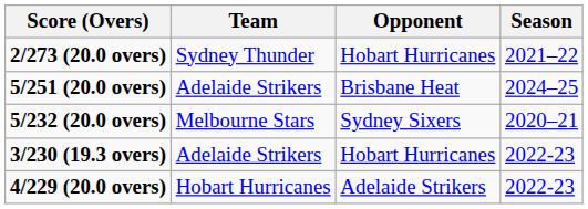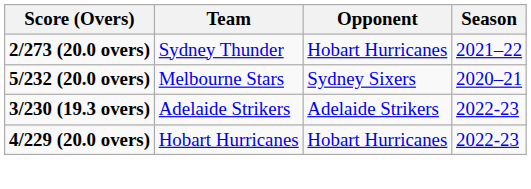 <table class="wikitable" style="text-align:center">
 <tr>
 <th>Score (Overs)</th>
 <th>Team</th>
 <th>Opponent</th>
 <th>Season</th>
 </tr>
 <tr>
 <td><strong>2/273 (20.0 overs)</strong></td>
 <td style="text-align:left"><a href='#'>Sydney Thunder</a></td>
 <td style="text-align:left"><a href='#'>Hobart Hurricanes</a></td>
 <td style="text-align:left"><a href='#'>2021–22</a></td>
 </tr>
 <tr>
-<td><strong>5/251 (20.0 overs)</strong></td>
-<td style="text-align:left"><a href='#'>Adelaide Strikers</a></td>
-<td style="text-align:left"><a href='#'>Brisbane Heat</a></td>
-<td style="text-align:left"><a href='#'>2024–25</a></td>
-</tr>
-<tr>
 <td><strong>5/232 (20.0 overs)</strong></td>
 <td style="text-align:left"><a href='#'>Melbourne Stars</a></td>
 <td style="text-align:left"><a href='#'>Sydney Sixers</a></td>
 <td style="text-align:left"><a href='#'>2020–21</a></td>
 </tr>
 <tr>
 <td><strong>3/230 (19.3 overs)</strong></td>
 <td style="text-align:left"><a href='#'>Adelaide Strikers</a></td>
-<td style="text-align:left"><a href='#'>Hobart Hurricanes</a></td>
+<td style="text-align:left"><a href='#'>Adelaide Strikers</a></td>
 <td style="text-align:left"><a href='#'>2022-23</a></td>
 </tr>
 <tr>
 <td><strong>4/229 (20.0 overs)</strong></td>
 <td style="text-align:left"><a href='#'>Hobart Hurricanes</a></td>
-<td style="text-align:left"><a href='#'>Adelaide Strikers</a></td>
+<td style="text-align:left"><a href='#'>Hobart Hurricanes</a></td>
 <td style="text-align:left"><a href='#'>2022-23</a></td>
 </tr>
 </table>
